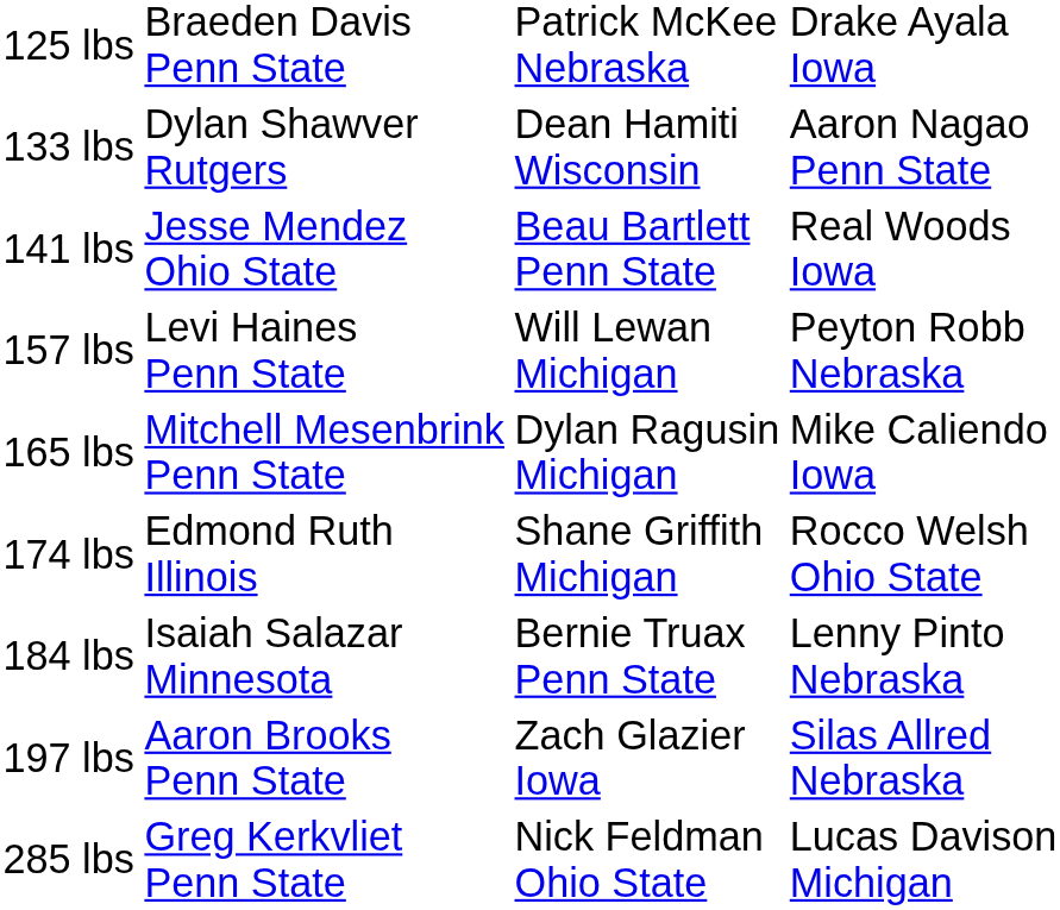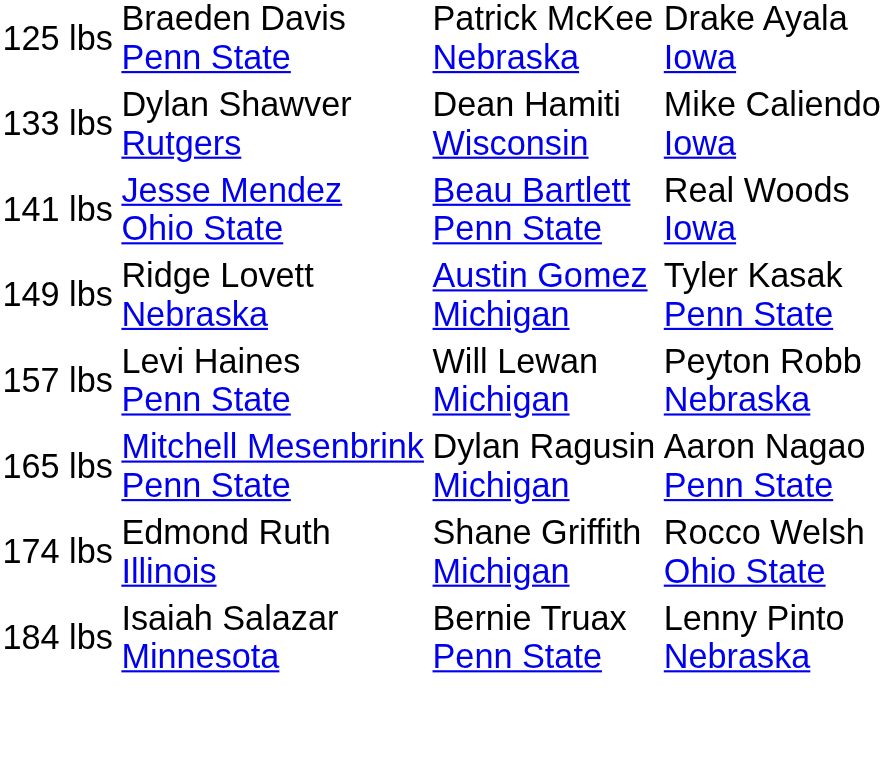 <table>
 <tr>
 <td>125 lbs<br></td>
 <td><small></small> Braeden Davis <br> <a href='#'>Penn State</a></td>
 <td><small></small> Patrick McKee <br> <a href='#'>Nebraska</a></td>
 <td><small></small> Drake Ayala <br> <a href='#'>Iowa</a></td>
 </tr>
 <tr>
 <td>133 lbs<br></td>
 <td><small></small> Dylan Shawver <br> <a href='#'>Rutgers</a></td>
 <td><small></small> Dean Hamiti <br> <a href='#'>Wisconsin</a></td>
-<td><small></small> Aaron Nagao <br> <a href='#'>Penn State</a></td>
+<td><small></small> Mike Caliendo <br> <a href='#'>Iowa</a></td>
 </tr>
 <tr>
 <td>141 lbs<br></td>
 <td><small></small> <a href='#'>Jesse Mendez</a> <br> <a href='#'>Ohio State</a></td>
 <td><small></small> <a href='#'>Beau Bartlett</a> <br> <a href='#'>Penn State</a></td>
 <td><small></small> Real Woods <br> <a href='#'>Iowa</a></td>
+</tr>
+<tr>
+<td>149 lbs<br></td>
+<td><small></small> Ridge Lovett <br> <a href='#'>Nebraska</a></td>
+<td><small></small> <a href='#'>Austin Gomez</a> <br> <a href='#'>Michigan</a></td>
+<td><small></small> Tyler Kasak <br> <a href='#'>Penn State</a></td>
 </tr>
 <tr>
 <td>157 lbs<br></td>
 <td><small></small> Levi Haines <br> <a href='#'>Penn State</a></td>
 <td><small></small> Will Lewan <br> <a href='#'>Michigan</a></td>
 <td><small></small> Peyton Robb <br> <a href='#'>Nebraska</a></td>
 </tr>
 <tr>
 <td>165 lbs<br></td>
 <td><small></small> <a href='#'>Mitchell Mesenbrink</a> <br> <a href='#'>Penn State</a></td>
 <td><small></small> Dylan Ragusin <br> <a href='#'>Michigan</a></td>
-<td><small></small> Mike Caliendo <br> <a href='#'>Iowa</a></td>
+<td><small></small> Aaron Nagao <br> <a href='#'>Penn State</a></td>
 </tr>
 <tr>
 <td>174 lbs<br></td>
 <td><small></small> Edmond Ruth <br> <a href='#'>Illinois</a></td>
 <td><small></small> Shane Griffith <br> <a href='#'>Michigan</a></td>
 <td><small></small> Rocco Welsh <br> <a href='#'>Ohio State</a></td>
 </tr>
 <tr>
 <td>184 lbs<br></td>
 <td><small></small> Isaiah Salazar <br> <a href='#'>Minnesota</a></td>
 <td><small></small> Bernie Truax <br> <a href='#'>Penn State</a></td>
 <td><small></small> Lenny Pinto <br> <a href='#'>Nebraska</a></td>
 </tr>
-<tr>
-<td>197 lbs<br></td>
-<td><small></small> <a href='#'>Aaron Brooks</a> <br> <a href='#'>Penn State</a></td>
-<td><small></small> Zach Glazier <br> <a href='#'>Iowa</a></td>
-<td><small></small> <a href='#'>Silas Allred</a> <br> <a href='#'>Nebraska</a></td>
-</tr>
-<tr>
-<td>285 lbs<br></td>
-<td><small></small> <a href='#'>Greg Kerkvliet</a> <br> <a href='#'>Penn State</a></td>
-<td><small></small> Nick Feldman <br> <a href='#'>Ohio State</a></td>
-<td><small></small> Lucas Davison <br> <a href='#'>Michigan</a></td>
-</tr>
 </table>
